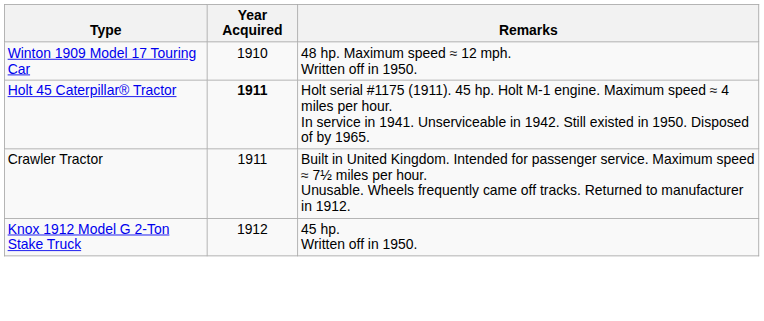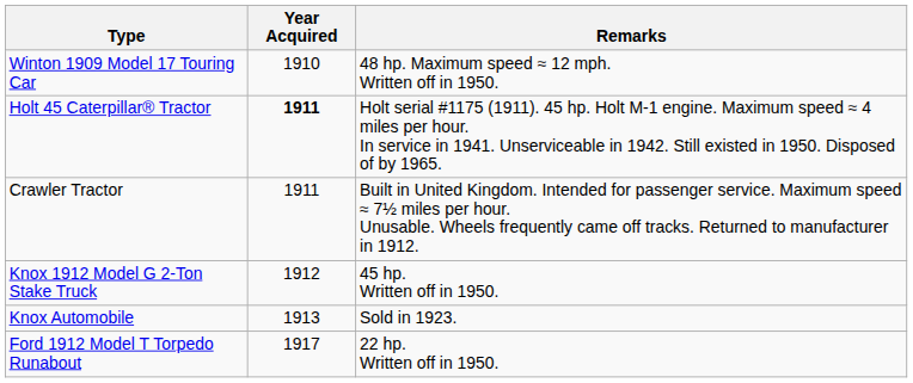 <table class="wikitable">
 <tr valign=bottom>
 <th>Type</th>
 <th>Year Acquired</th>
 <th>Remarks<br></th>
 </tr>
 <tr align=center valign=top>
 <td align=left><a href='#'>Winton 1909 Model 17 Touring Car</a></td>
 <td>1910</td>
 <td align=left>48 hp.  Maximum speed ≈ 12 mph.<br>Written off in 1950.<br></td>
 </tr>
 <tr align=center valign=top>
 <td align=left><a href='#'>Holt 45 Caterpillar® Tractor</a></td>
 <td><strong>1911</strong></td>
 <td align=left>Holt serial #1175 (1911).  45 hp. Holt M-1 engine.  Maximum speed ≈ 4 miles per hour.<br>In service in 1941.  Unserviceable in 1942.  Still existed in 1950.  Disposed of by 1965.<br></td>
 </tr>
 <tr align=center valign=top>
 <td align=left>Crawler Tractor</td>
 <td>1911</td>
 <td align=left>Built in United Kingdom.  Intended for passenger service.  Maximum speed ≈ 7½ miles per hour.<br>Unusable.  Wheels frequently came off tracks.  Returned to manufacturer in 1912.<br></td>
 </tr>
 <tr align=center valign=top>
 <td align=left><a href='#'>Knox 1912 Model G 2-Ton Stake Truck</a></td>
 <td>1912</td>
 <td align=left>45 hp.<br>Written off in 1950.<br></td>
 </tr>
+<tr align=center valign=top>
+<td align=left><a href='#'>Knox Automobile</a></td>
+<td>1913</td>
+<td align=left>Sold in 1923.<br></td>
+</tr>
+<tr align=center valign=top>
+<td align=left><a href='#'>Ford 1912 Model T Torpedo Runabout</a></td>
+<td>1917</td>
+<td align=left>22 hp.<br>Written off in 1950.</td>
+</tr>
 </table>
